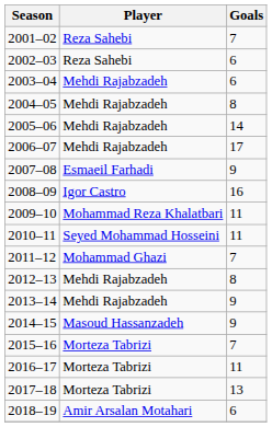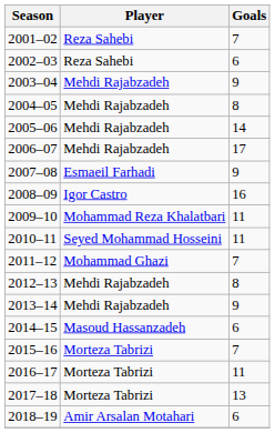 <table class="wikitable" style="text-align: left">
 <tr>
 <th>Season</th>
 <th>Player</th>
 <th>Goals</th>
 </tr>
 <tr>
 <td>2001–02</td>
 <td> <a href='#'>Reza Sahebi</a></td>
 <td>7</td>
 </tr>
 <tr>
 <td>2002–03</td>
 <td> Reza Sahebi</td>
 <td>6</td>
 </tr>
 <tr>
 <td>2003–04</td>
 <td> <a href='#'>Mehdi Rajabzadeh</a></td>
-<td>6</td>
+<td>9</td>
 </tr>
 <tr>
 <td>2004–05</td>
 <td> Mehdi Rajabzadeh</td>
 <td>8</td>
 </tr>
 <tr>
 <td>2005–06</td>
 <td> Mehdi Rajabzadeh</td>
 <td>14</td>
 </tr>
 <tr>
 <td>2006–07</td>
 <td> Mehdi Rajabzadeh</td>
 <td>17</td>
 </tr>
 <tr>
 <td>2007–08</td>
 <td> <a href='#'>Esmaeil Farhadi</a></td>
 <td>9</td>
 </tr>
 <tr>
 <td>2008–09</td>
 <td> <a href='#'>Igor Castro</a></td>
 <td>16</td>
 </tr>
 <tr>
 <td>2009–10</td>
 <td> <a href='#'>Mohammad Reza Khalatbari</a></td>
 <td>11</td>
 </tr>
 <tr>
 <td>2010–11</td>
 <td> <a href='#'>Seyed Mohammad Hosseini</a></td>
 <td>11</td>
 </tr>
 <tr>
 <td>2011–12</td>
 <td> <a href='#'>Mohammad Ghazi</a></td>
 <td>7</td>
 </tr>
 <tr>
 <td>2012–13</td>
 <td> Mehdi Rajabzadeh</td>
 <td>8</td>
 </tr>
 <tr>
 <td>2013–14</td>
 <td> Mehdi Rajabzadeh</td>
 <td>9</td>
 </tr>
 <tr>
 <td>2014–15</td>
 <td> <a href='#'>Masoud Hassanzadeh</a></td>
-<td>9</td>
+<td>6</td>
 </tr>
 <tr>
 <td>2015–16</td>
 <td> <a href='#'>Morteza Tabrizi</a></td>
 <td>7</td>
 </tr>
 <tr>
 <td>2016–17</td>
 <td> Morteza Tabrizi</td>
 <td>11</td>
 </tr>
 <tr>
 <td>2017–18</td>
 <td> Morteza Tabrizi</td>
 <td>13</td>
 </tr>
 <tr>
 <td>2018–19</td>
 <td> <a href='#'>Amir Arsalan Motahari</a></td>
 <td>6</td>
 </tr>
 <tr>
 </tr>
 </table>
